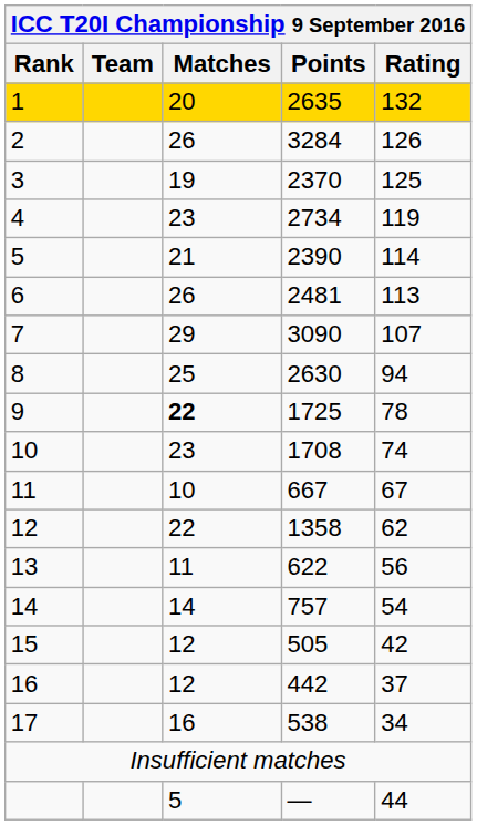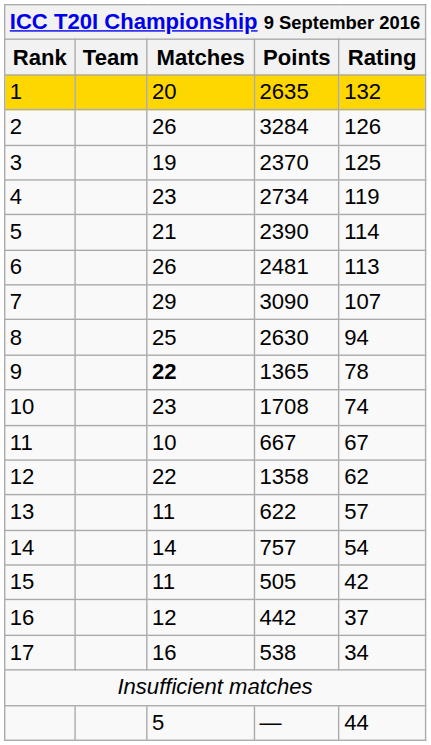 <table class="wikitable" stp;">
 <tr>
 <th colspan="5"><a href='#'>ICC T20I Championship</a> <small>9 September 2016</small></th>
 </tr>
 <tr>
 <th>Rank</th>
 <th>Team</th>
 <th>Matches</th>
 <th>Points</th>
 <th>Rating</th>
 </tr>
 <tr style="background:gold">
 <td>1</td>
 <td style="text-align:left;"></td>
 <td>20</td>
 <td>2635</td>
 <td>132</td>
 </tr>
 <tr>
 <td>2</td>
 <td style="text-align:left;"></td>
 <td>26</td>
 <td>3284</td>
 <td>126</td>
 </tr>
 <tr>
 <td>3</td>
 <td style="text-align:left;"></td>
 <td>19</td>
 <td>2370</td>
 <td>125</td>
 </tr>
 <tr>
 <td>4</td>
 <td style="text-align:left;"></td>
 <td>23</td>
 <td>2734</td>
 <td>119</td>
 </tr>
 <tr>
 <td>5</td>
 <td style="text-align:left;"></td>
 <td>21</td>
 <td>2390</td>
 <td>114</td>
 </tr>
 <tr>
 <td>6</td>
 <td style="text-align:left;"></td>
 <td>26</td>
 <td>2481</td>
 <td>113</td>
 </tr>
 <tr>
 <td>7</td>
 <td style="text-align:left;"></td>
 <td>29</td>
 <td>3090</td>
 <td>107</td>
 </tr>
 <tr>
 <td>8</td>
 <td style="text-align:left;"></td>
 <td>25</td>
 <td>2630</td>
 <td>94</td>
 </tr>
 <tr>
 <td>9</td>
 <td style="text-align:left;"></td>
 <td><strong>22</strong></td>
-<td>1725</td>
+<td>1365</td>
 <td>78</td>
 </tr>
 <tr>
 <td>10</td>
 <td style="text-align:left;"></td>
 <td>23</td>
 <td>1708</td>
 <td>74</td>
 </tr>
 <tr>
 <td>11</td>
 <td style="text-align:left;"></td>
 <td>10</td>
 <td>667</td>
 <td>67</td>
 </tr>
 <tr>
 <td>12</td>
 <td style="text-align:left;"></td>
 <td>22</td>
 <td>1358</td>
 <td>62</td>
 </tr>
 <tr>
 <td>13</td>
 <td style="text-align:left;"></td>
 <td>11</td>
 <td>622</td>
-<td>56</td>
+<td>57</td>
 </tr>
 <tr>
 <td>14</td>
 <td style="text-align:left;"></td>
 <td>14</td>
 <td>757</td>
 <td>54</td>
 </tr>
 <tr>
 <td>15</td>
 <td style="text-align:left;"></td>
-<td>12</td>
+<td>11</td>
 <td>505</td>
 <td>42</td>
 </tr>
 <tr>
 <td>16</td>
 <td style="text-align:left;"></td>
 <td>12</td>
 <td>442</td>
 <td>37</td>
 </tr>
 <tr>
 <td>17</td>
 <td style="text-align:left;"></td>
 <td>16</td>
 <td>538</td>
 <td>34</td>
 </tr>
 <tr>
 <td colspan="5" style="text-align:center;"><em>Insufficient matches</em></td>
 </tr>
 <tr>
 <td></td>
 <td style="text-align:left;"></td>
 <td>5</td>
 <td>—</td>
 <td>44</td>
 </tr>
 </table>
